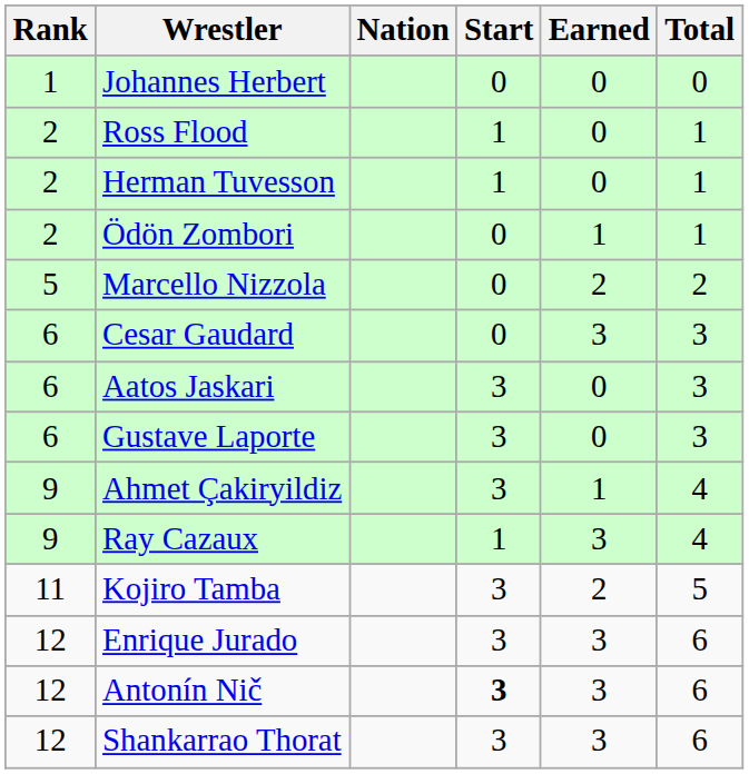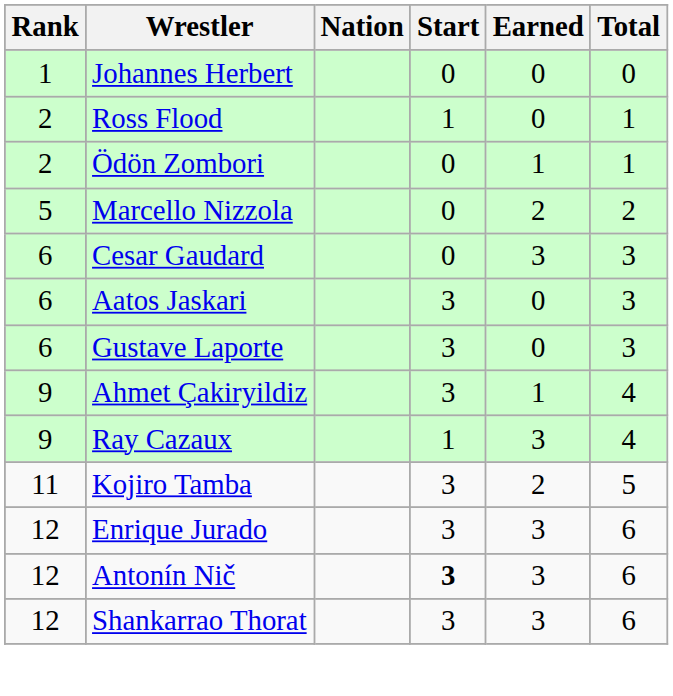 <table class="wikitable sortable" style="text-align:center;">
 <tr>
 <th>Rank</th>
 <th>Wrestler</th>
 <th>Nation</th>
 <th>Start</th>
 <th>Earned</th>
 <th>Total</th>
 </tr>
 <tr style="background:#cfc;">
 <td>1</td>
 <td align=left><a href='#'>Johannes Herbert</a></td>
 <td align=left></td>
 <td>0</td>
 <td>0</td>
 <td>0</td>
 </tr>
 <tr style="background:#cfc;">
 <td>2</td>
 <td align=left><a href='#'>Ross Flood</a></td>
-<td align=left></td>
-<td>1</td>
-<td>0</td>
-<td>1</td>
-</tr>
-<tr style="background:#cfc;">
-<td>2</td>
-<td align=left><a href='#'>Herman Tuvesson</a></td>
 <td align=left></td>
 <td>1</td>
 <td>0</td>
 <td>1</td>
 </tr>
 <tr style="background:#cfc;">
 <td>2</td>
 <td align=left><a href='#'>Ödön Zombori</a></td>
 <td align=left></td>
 <td>0</td>
 <td>1</td>
 <td>1</td>
 </tr>
 <tr style="background:#cfc;">
 <td>5</td>
 <td align=left><a href='#'>Marcello Nizzola</a></td>
 <td align=left></td>
 <td>0</td>
 <td>2</td>
 <td>2</td>
 </tr>
 <tr style="background:#cfc;">
 <td>6</td>
 <td align=left><a href='#'>Cesar Gaudard</a></td>
 <td align=left></td>
 <td>0</td>
 <td>3</td>
 <td>3</td>
 </tr>
 <tr style="background:#cfc;">
 <td>6</td>
 <td align=left><a href='#'>Aatos Jaskari</a></td>
 <td align=left></td>
 <td>3</td>
 <td>0</td>
 <td>3</td>
 </tr>
 <tr style="background:#cfc;">
 <td>6</td>
 <td align=left><a href='#'>Gustave Laporte</a></td>
 <td align=left></td>
 <td>3</td>
 <td>0</td>
 <td>3</td>
 </tr>
 <tr style="background:#cfc;">
 <td>9</td>
 <td align=left><a href='#'>Ahmet Çakiryildiz</a></td>
 <td align=left></td>
 <td>3</td>
 <td>1</td>
 <td>4</td>
 </tr>
 <tr style="background:#cfc;">
 <td>9</td>
 <td align=left><a href='#'>Ray Cazaux</a></td>
 <td align=left></td>
 <td>1</td>
 <td>3</td>
 <td>4</td>
 </tr>
 <tr>
 <td>11</td>
 <td align=left><a href='#'>Kojiro Tamba</a></td>
 <td align=left></td>
 <td>3</td>
 <td>2</td>
 <td>5</td>
 </tr>
 <tr>
 <td>12</td>
 <td align=left><a href='#'>Enrique Jurado</a></td>
 <td align=left></td>
 <td>3</td>
 <td>3</td>
 <td>6</td>
 </tr>
 <tr>
 <td>12</td>
 <td align=left><a href='#'>Antonín Nič</a></td>
 <td align=left></td>
 <td><strong>3</strong></td>
 <td>3</td>
 <td>6</td>
 </tr>
 <tr>
 <td>12</td>
 <td align=left><a href='#'>Shankarrao Thorat</a></td>
 <td align=left></td>
 <td>3</td>
 <td>3</td>
 <td>6</td>
 </tr>
 </table>
